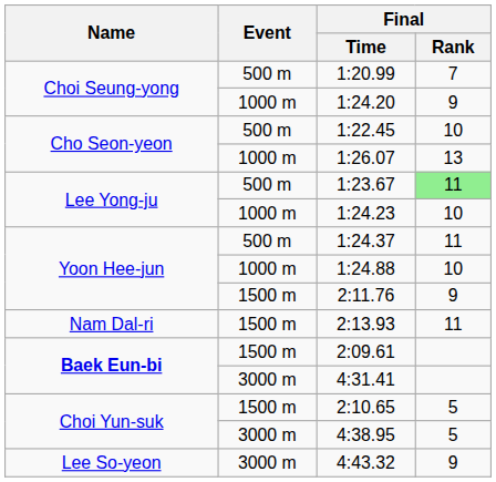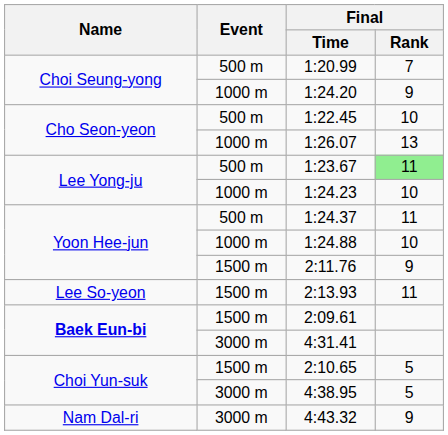 <table class="wikitable" style="font-size:90%; text-align:center; width:400px">
 <tr>
 <th rowspan=2>Name</th>
 <th rowspan=2>Event</th>
 <th colspan=2>Final</th>
 </tr>
 <tr>
 <th>Time</th>
 <th>Rank</th>
 </tr>
 <tr>
 <td rowspan=2><a href='#'>Choi Seung-yong</a></td>
 <td>500 m</td>
 <td>1:20.99</td>
 <td>7</td>
 </tr>
 <tr>
 <td>1000 m</td>
 <td>1:24.20</td>
 <td>9</td>
 </tr>
 <tr>
 <td rowspan=2><a href='#'>Cho Seon-yeon</a></td>
 <td>500 m</td>
 <td>1:22.45</td>
 <td>10</td>
 </tr>
 <tr>
 <td>1000 m</td>
 <td>1:26.07</td>
 <td>13</td>
 </tr>
 <tr>
 <td rowspan=2><a href='#'>Lee Yong-ju</a></td>
 <td>500 m</td>
 <td>1:23.67</td>
 <td style="background: lightgreen;">11</td>
 </tr>
 <tr>
 <td>1000 m</td>
 <td>1:24.23</td>
 <td>10</td>
 </tr>
 <tr>
 <td rowspan=3><a href='#'>Yoon Hee-jun</a></td>
 <td>500 m</td>
 <td>1:24.37</td>
 <td>11</td>
 </tr>
 <tr>
 <td>1000 m</td>
 <td>1:24.88</td>
 <td>10</td>
 </tr>
 <tr>
 <td>1500 m</td>
 <td>2:11.76</td>
 <td>9</td>
 </tr>
 <tr>
-<td><a href='#'>Nam Dal-ri</a></td>
+<td><a href='#'>Lee So-yeon</a></td>
 <td>1500 m</td>
 <td>2:13.93</td>
 <td>11</td>
 </tr>
 <tr>
 <td rowspan=2><strong><a href='#'>Baek Eun-bi</a></strong></td>
 <td>1500 m</td>
 <td>2:09.61</td>
 <td></td>
 </tr>
 <tr>
 <td>3000 m</td>
 <td>4:31.41</td>
 <td></td>
 </tr>
 <tr>
 <td rowspan=2><a href='#'>Choi Yun-suk</a></td>
 <td>1500 m</td>
 <td>2:10.65</td>
 <td>5</td>
 </tr>
 <tr>
 <td>3000 m</td>
 <td>4:38.95</td>
 <td>5</td>
 </tr>
 <tr>
-<td><a href='#'>Lee So-yeon</a></td>
+<td><a href='#'>Nam Dal-ri</a></td>
 <td>3000 m</td>
 <td>4:43.32</td>
 <td>9</td>
 </tr>
 </table>
